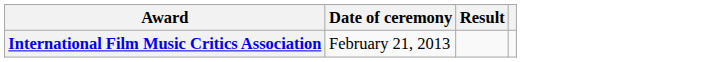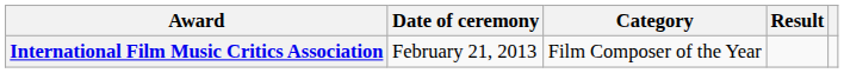 <table class="wikitable plainrowheaders sortable">
 <tr>
 <th scope="col">Award</th>
 <th scope="col">Date of ceremony</th>
+<th scope="col">Category</th>
 <th scope="col">Result</th>
 <th scope="col" class="unsortable"></th>
 </tr>
 <tr>
 <th scope="row"><a href='#'>International Film Music Critics Association</a></th>
 <td>February 21, 2013</td>
+<td>Film Composer of the Year</td>
 <td></td>
 <td style="text-align:center;"></td>
 </tr>
 </table>
